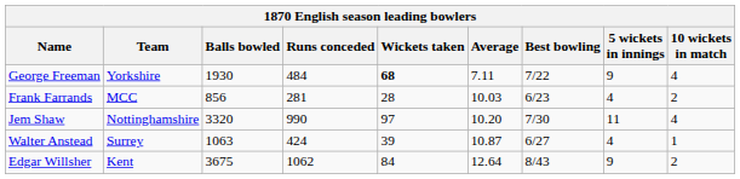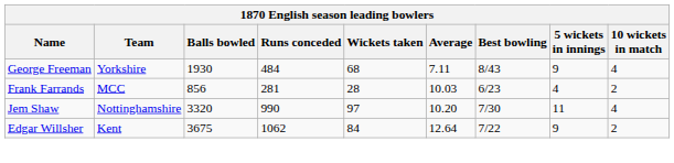 <table class="wikitable">
 <tr>
 <th bgcolor="#efefef" colspan="9">1870 English season leading bowlers</th>
 </tr>
 <tr bgcolor="#efefef">
 <th>Name</th>
 <th>Team</th>
 <th>Balls bowled</th>
 <th>Runs conceded</th>
 <th>Wickets taken</th>
 <th>Average</th>
 <th>Best bowling</th>
 <th>5 wickets<br>in innings</th>
 <th>10 wickets<br>in match</th>
 </tr>
 <tr>
 <td><a href='#'>George Freeman</a></td>
 <td><a href='#'>Yorkshire</a></td>
 <td>1930</td>
 <td>484</td>
-<td><strong>68</strong></td>
+<td>68</td>
 <td>7.11</td>
-<td>7/22</td>
+<td>8/43</td>
 <td>9</td>
 <td>4</td>
 </tr>
 <tr>
 <td><a href='#'>Frank Farrands</a></td>
 <td><a href='#'>MCC</a></td>
 <td>856</td>
 <td>281</td>
 <td>28</td>
 <td>10.03</td>
 <td>6/23</td>
 <td>4</td>
 <td>2</td>
 </tr>
 <tr>
 <td><a href='#'>Jem Shaw</a></td>
 <td><a href='#'>Nottinghamshire</a></td>
 <td>3320</td>
 <td>990</td>
 <td>97</td>
 <td>10.20</td>
 <td>7/30</td>
 <td>11</td>
 <td>4</td>
 </tr>
 <tr>
-<td><a href='#'>Walter Anstead</a></td>
-<td><a href='#'>Surrey</a></td>
-<td>1063</td>
-<td>424</td>
-<td>39</td>
-<td>10.87</td>
-<td>6/27</td>
-<td>4</td>
-<td>1</td>
-</tr>
-<tr>
 <td><a href='#'>Edgar Willsher</a></td>
 <td><a href='#'>Kent</a></td>
 <td>3675</td>
 <td>1062</td>
 <td>84</td>
 <td>12.64</td>
-<td>8/43</td>
+<td>7/22</td>
 <td>9</td>
 <td>2</td>
 </tr>
 </table>
